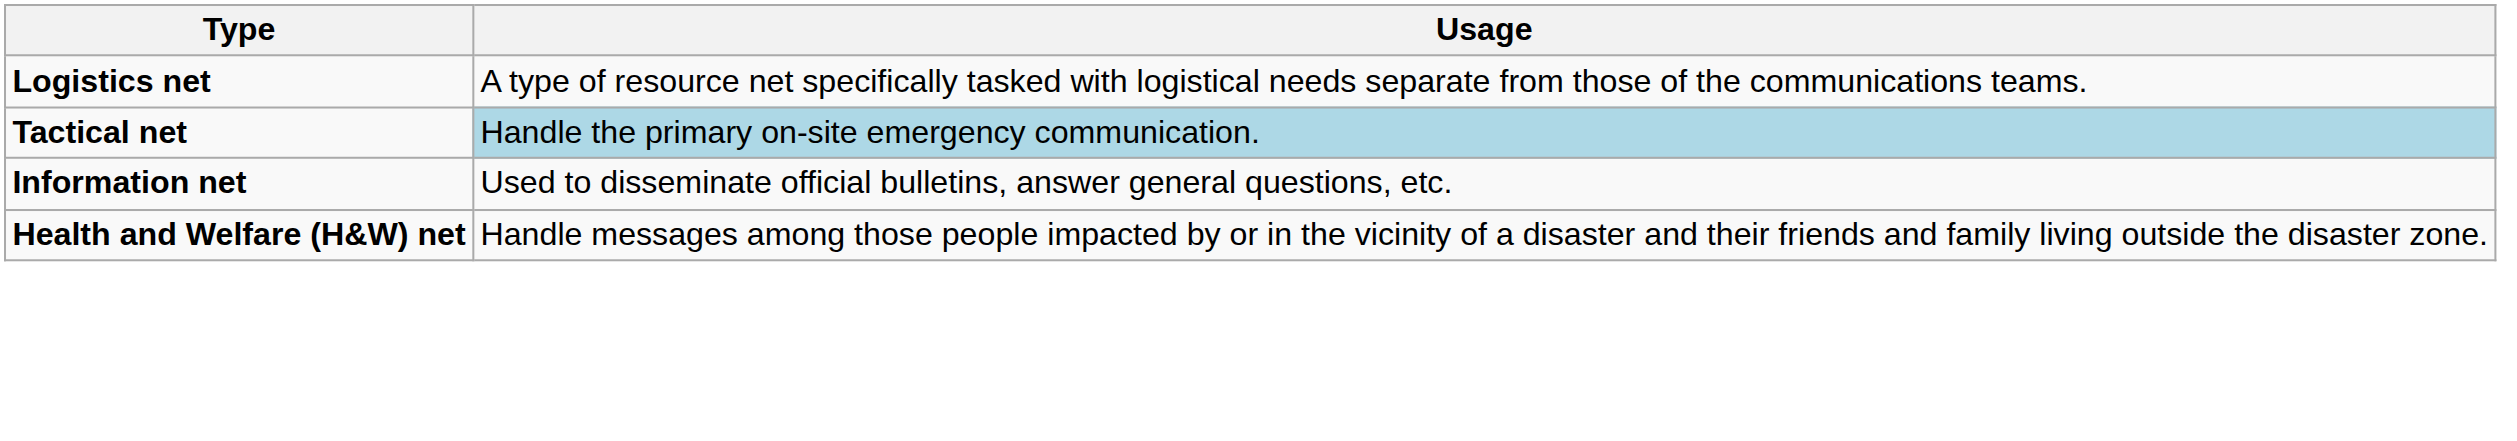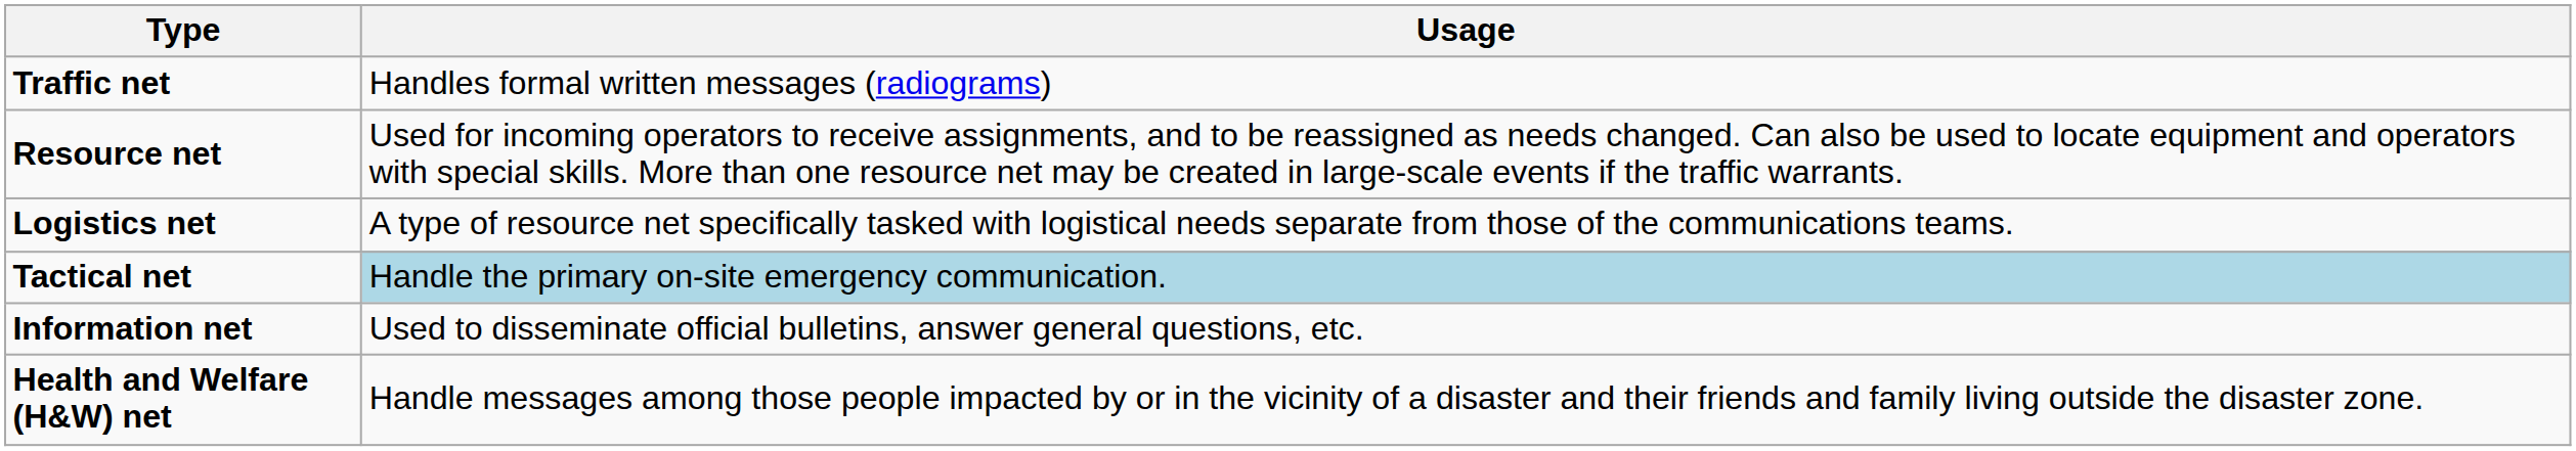 <table class="wikitable">
 <tr>
 <th>Type</th>
 <th>Usage</th>
+</tr>
+<tr>
+<td><strong>Traffic net</strong></td>
+<td>Handles formal written messages (<a href='#'>radiograms</a>)</td>
+</tr>
+<tr>
+<td><strong>Resource net</strong></td>
+<td>Used for incoming operators to receive assignments, and to be reassigned as needs changed. Can also be used to locate equipment and operators with special skills. More than one resource net may be created in large-scale events if the traffic warrants.</td>
 </tr>
 <tr>
 <td><strong>Logistics net</strong></td>
 <td>A type of resource net specifically tasked with logistical needs separate from those of the communications teams.</td>
 </tr>
 <tr>
 <td><strong>Tactical net</strong></td>
 <td style="background: lightblue;">Handle the primary on-site emergency communication.</td>
 </tr>
 <tr>
 <td><strong>Information net</strong></td>
 <td>Used to disseminate official bulletins, answer general questions, etc.</td>
 </tr>
 <tr>
 <td><strong>Health and Welfare (H&W) net</strong></td>
 <td>Handle messages among those people impacted by or in the vicinity of a disaster and their friends and family living outside the disaster zone.</td>
 </tr>
 </table>
